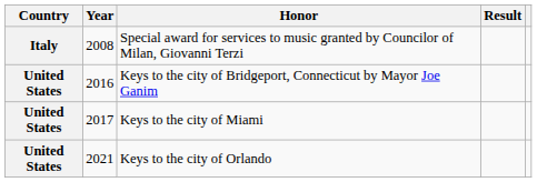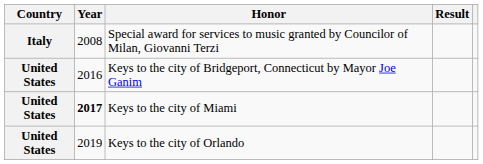 <table class="wikitable sortable plainrowheaders">
 <tr>
 <th scope="col">Country</th>
 <th scope="col">Year</th>
 <th scope="col">Honor</th>
 <th scope="col">Result</th>
 <th scope="col" class="unsortable"></th>
 </tr>
 <tr>
 <th scope="row">Italy</th>
 <td>2008</td>
 <td>Special award for services to music granted by Councilor of Milan, Giovanni Terzi</td>
 <td></td>
 <td style="text-align:center;"></td>
 </tr>
 <tr>
 <th scope="row">United States</th>
 <td>2016</td>
 <td>Keys to the city of Bridgeport, Connecticut by Mayor <a href='#'>Joe Ganim</a></td>
 <td></td>
 <td style="text-align:center;"></td>
 </tr>
 <tr>
 <th scope="row">United States</th>
-<td>2017</td>
+<td><strong>2017</strong></td>
 <td>Keys to the city of Miami</td>
 <td></td>
 <td style="text-align:center;"></td>
 </tr>
 <tr>
 <th scope="row">United States</th>
-<td>2021</td>
+<td>2019</td>
 <td>Keys to the city of Orlando</td>
 <td></td>
 <td style="text-align:center;"></td>
 </tr>
 </table>
